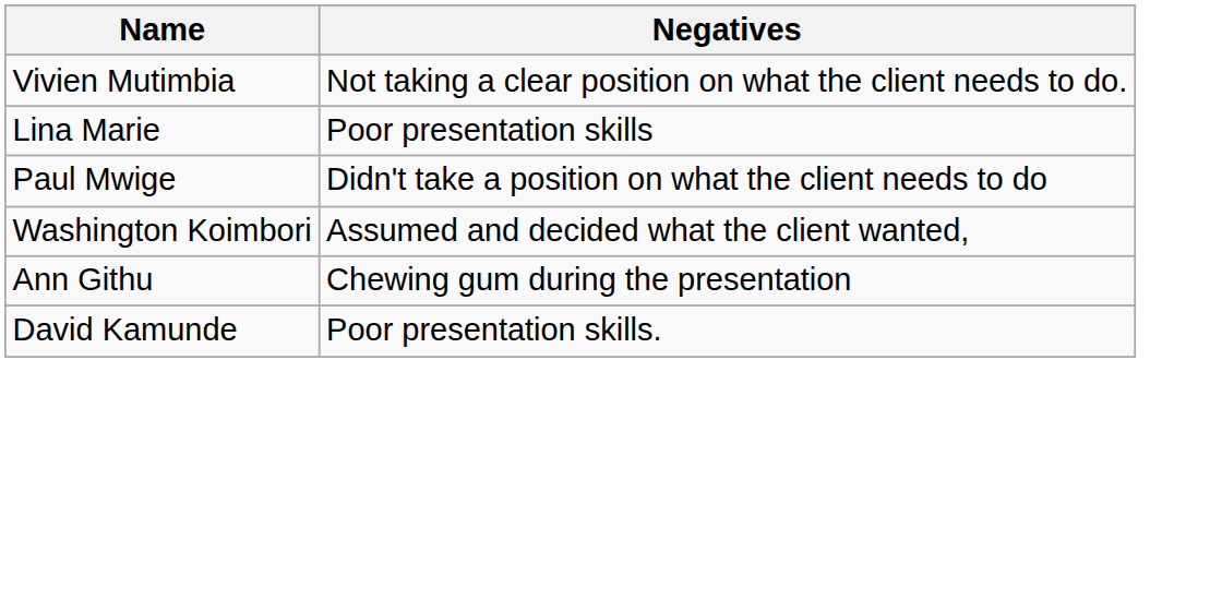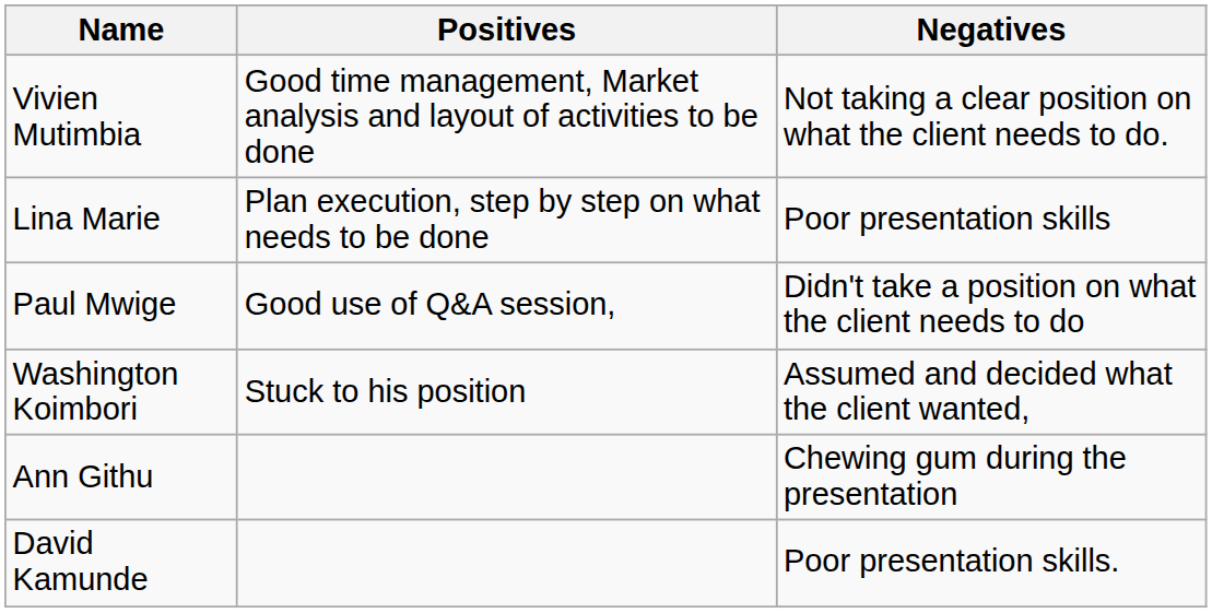 <table class="wikitable">
 <tr style="background:#e0e0e0;">
 <th>Name</th>
+<th>Positives</th>
 <th>Negatives</th>
 </tr>
 <tr style="background:#f9f9f9;">
 <td>Vivien Mutimbia</td>
+<td>Good time management, Market analysis and layout of activities to be done</td>
 <td>Not taking a clear position on what the client needs to do.</td>
 </tr>
 <tr style="background:#f9f9f9;">
 <td>Lina Marie</td>
+<td>Plan execution, step by step on what needs to be done</td>
 <td>Poor presentation skills</td>
 </tr>
 <tr style="background:#f9f9f9;">
 <td>Paul Mwige</td>
+<td>Good use of Q&A session,</td>
 <td>Didn't take a position on what the client needs to do</td>
 </tr>
 <tr style="background:#f9f9f9;">
 <td>Washington Koimbori</td>
+<td>Stuck to his position</td>
 <td>Assumed and decided what the client wanted,</td>
 </tr>
 <tr style="background:#f9f9f9;">
 <td>Ann Githu</td>
+<td></td>
 <td>Chewing gum during the presentation</td>
 </tr>
 <tr style="background:#f9f9f9;">
 <td>David Kamunde</td>
+<td></td>
 <td>Poor presentation skills.</td>
 </tr>
 </table>
